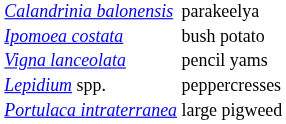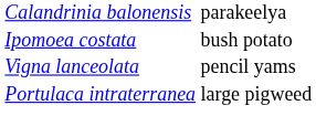 <table>
 <tr>
 <td><em><a href='#'>Calandrinia balonensis</a></em></td>
 <td>parakeelya</td>
 </tr>
 <tr>
 <td><em><a href='#'>Ipomoea costata</a></em></td>
 <td>bush potato</td>
 </tr>
 <tr>
 <td><em><a href='#'>Vigna lanceolata</a></em></td>
 <td>pencil yams</td>
 </tr>
 <tr>
-<td><em><a href='#'>Lepidium</a></em> spp.</td>
-<td>peppercresses</td>
-</tr>
-<tr>
 <td><em><a href='#'>Portulaca intraterranea</a></em></td>
 <td>large pigweed</td>
 </tr>
 </table>
